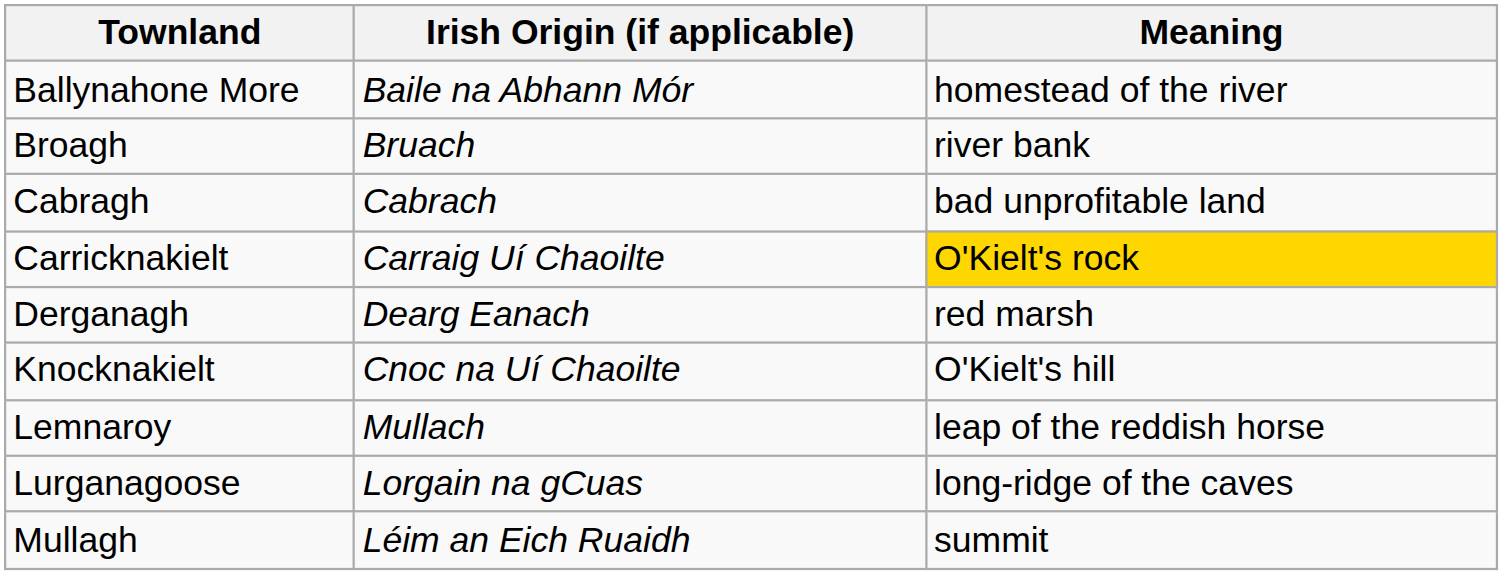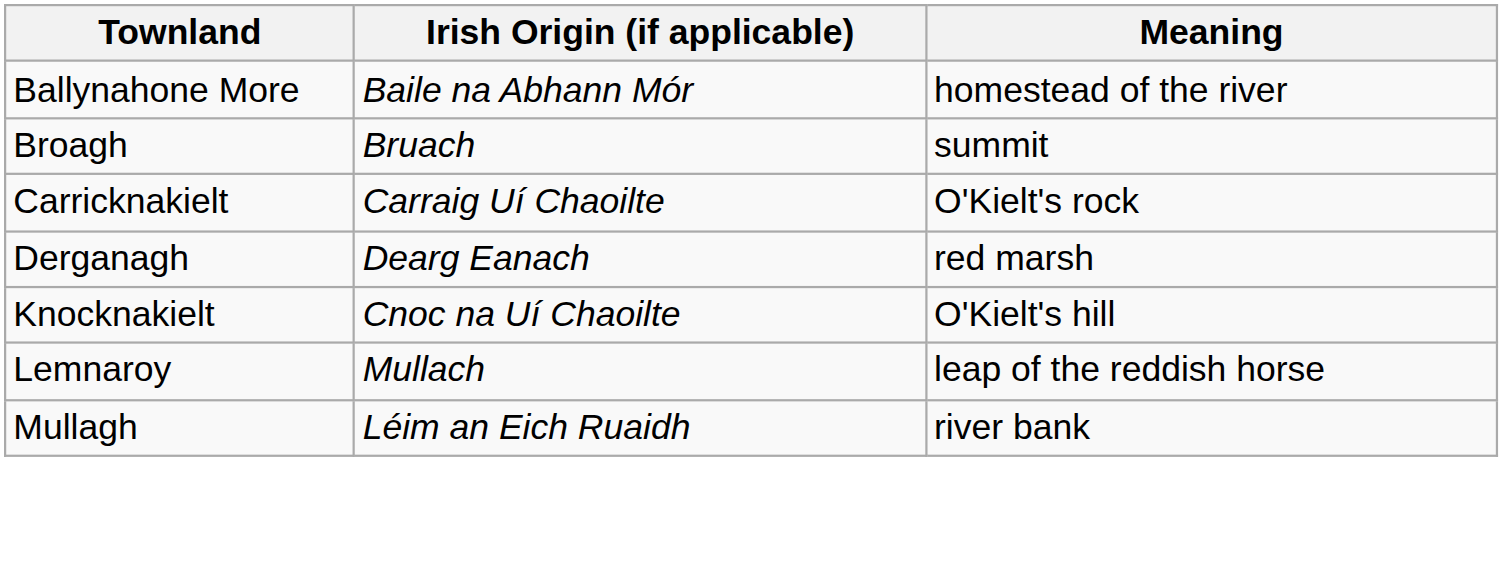 <table class="wikitable" style="border:1px solid darkgray;">
 <tr>
 <th width="150">Townland</th>
 <th width="250">Irish Origin (if applicable)</th>
 <th width="250">Meaning</th>
 </tr>
 <tr>
 <td>Ballynahone More</td>
 <td><em>Baile na Abhann Mór</em></td>
 <td>homestead of the river</td>
 </tr>
 <tr>
 <td>Broagh</td>
 <td><em>Bruach</em></td>
-<td>river bank</td>
-</tr>
-<tr>
-<td>Cabragh</td>
-<td><em>Cabrach</em></td>
-<td>bad unprofitable land</td>
+<td>summit</td>
 </tr>
 <tr>
 <td>Carricknakielt</td>
 <td><em>Carraig Uí Chaoilte</em></td>
-<td style="background: gold;">O'Kielt's rock</td>
+<td>O'Kielt's rock</td>
 </tr>
 <tr>
 <td>Derganagh</td>
 <td><em>Dearg Eanach</em></td>
 <td>red marsh</td>
 </tr>
 <tr>
 <td>Knocknakielt</td>
 <td><em>Cnoc na Uí Chaoilte</em></td>
 <td>O'Kielt's hill</td>
 </tr>
 <tr>
 <td>Lemnaroy</td>
 <td><em>Mullach</em></td>
 <td>leap of the reddish horse</td>
 </tr>
 <tr>
-<td>Lurganagoose</td>
-<td><em>Lorgain na gCuas</em></td>
-<td>long-ridge of the caves</td>
-</tr>
-<tr>
 <td>Mullagh</td>
 <td><em>Léim an Eich Ruaidh</em></td>
-<td>summit</td>
+<td>river bank</td>
 </tr>
 </table>
